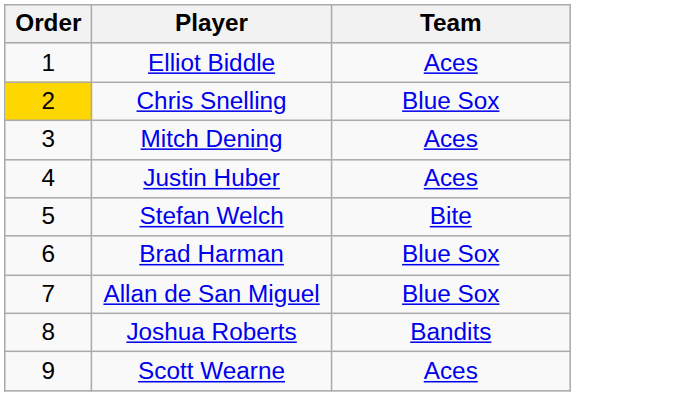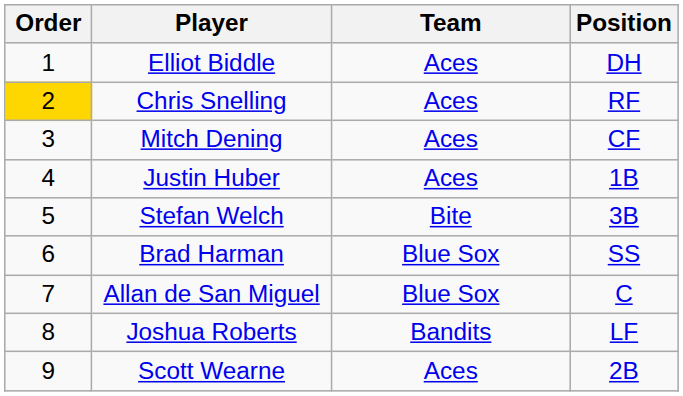 <table class="wikitable" style="text-align:center;">
 <tr>
 <th scope="col" width=50>Order</th>
 <th scope="col" width=150>Player</th>
 <th scope="col" width=150>Team</th>
+<th scope="col" width=50>Position</th>
 </tr>
 <tr>
 <td>1</td>
 <td><a href='#'>Elliot Biddle</a></td>
 <td><a href='#'>Aces</a></td>
+<td><a href='#'>DH</a></td>
 </tr>
 <tr>
 <td style="background: gold;">2</td>
 <td><a href='#'>Chris Snelling</a></td>
-<td><a href='#'>Blue Sox</a></td>
+<td><a href='#'>Aces</a></td>
+<td><a href='#'>RF</a></td>
 </tr>
 <tr>
 <td>3</td>
 <td><a href='#'>Mitch Dening</a></td>
 <td><a href='#'>Aces</a></td>
+<td><a href='#'>CF</a></td>
 </tr>
 <tr>
 <td>4</td>
 <td><a href='#'>Justin Huber</a></td>
 <td><a href='#'>Aces</a></td>
+<td><a href='#'>1B</a></td>
 </tr>
 <tr>
 <td>5</td>
 <td><a href='#'>Stefan Welch</a></td>
 <td><a href='#'>Bite</a></td>
+<td><a href='#'>3B</a></td>
 </tr>
 <tr>
 <td>6</td>
 <td><a href='#'>Brad Harman</a></td>
 <td><a href='#'>Blue Sox</a></td>
+<td><a href='#'>SS</a></td>
 </tr>
 <tr>
 <td>7</td>
 <td><a href='#'>Allan de San Miguel</a></td>
 <td><a href='#'>Blue Sox</a></td>
+<td><a href='#'>C</a></td>
 </tr>
 <tr>
 <td>8</td>
 <td><a href='#'>Joshua Roberts</a></td>
 <td><a href='#'>Bandits</a></td>
+<td><a href='#'>LF</a></td>
 </tr>
 <tr>
 <td>9</td>
 <td><a href='#'>Scott Wearne</a></td>
 <td><a href='#'>Aces</a></td>
+<td><a href='#'>2B</a></td>
 </tr>
 </table>
